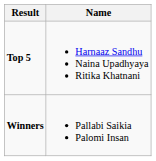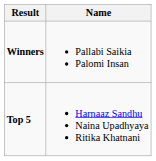 <table class="wikitable sortable" style="font-size: 95%;">
 <tr>
 <th>Result</th>
 <th>Name</th>
 </tr>
 <tr>
+<td><strong>Winners</strong></td>
+<td><br><ul><li>Pallabi Saikia</li><li>Palomi Insan</li></ul></td>
+</tr>
+<tr>
 <td><strong>Top 5</strong></td>
 <td><br><ul><li><a href='#'>Harnaaz Sandhu</a></li><li>Naina Upadhyaya</li><li>Ritika Khatnani</li></ul></td>
 </tr>
-<tr>
-<td><strong>Winners</strong></td>
-<td><br><ul><li>Pallabi Saikia</li><li>Palomi Insan</li></ul></td>
-</tr>
 </table>
